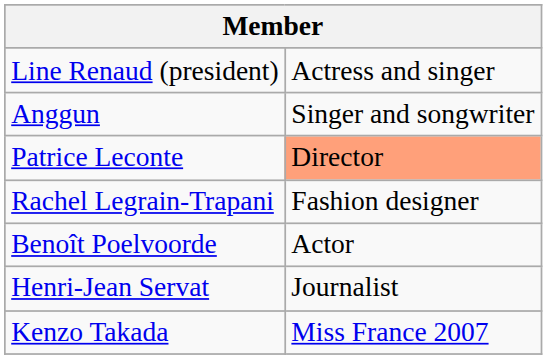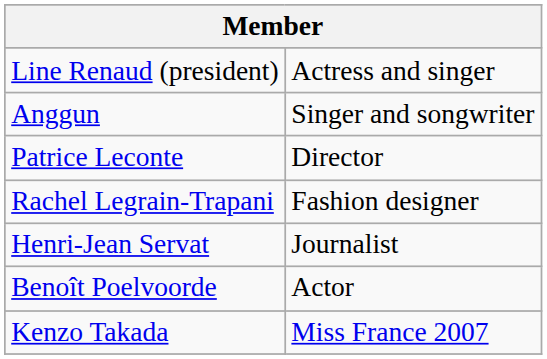 <table class="wikitable">
 <tr>
 <th scope=col colspan="2">Member</th>
 </tr>
 <tr>
 <td><a href='#'>Line Renaud</a> (president)</td>
 <td>Actress and singer</td>
 </tr>
 <tr>
 <td><a href='#'>Anggun</a></td>
 <td>Singer and songwriter</td>
 </tr>
 <tr>
 <td><a href='#'>Patrice Leconte</a></td>
-<td style="background: lightsalmon;">Director</td>
+<td>Director</td>
 </tr>
 <tr>
 <td><a href='#'>Rachel Legrain-Trapani</a></td>
 <td>Fashion designer</td>
 </tr>
 <tr>
+<td><a href='#'>Henri-Jean Servat</a></td>
+<td>Journalist</td>
+</tr>
+<tr>
 <td><a href='#'>Benoît Poelvoorde</a></td>
 <td>Actor</td>
-</tr>
-<tr>
-<td><a href='#'>Henri-Jean Servat</a></td>
-<td>Journalist</td>
 </tr>
 <tr>
 <td><a href='#'>Kenzo Takada</a></td>
 <td><a href='#'>Miss France 2007</a></td>
 </tr>
 </table>
